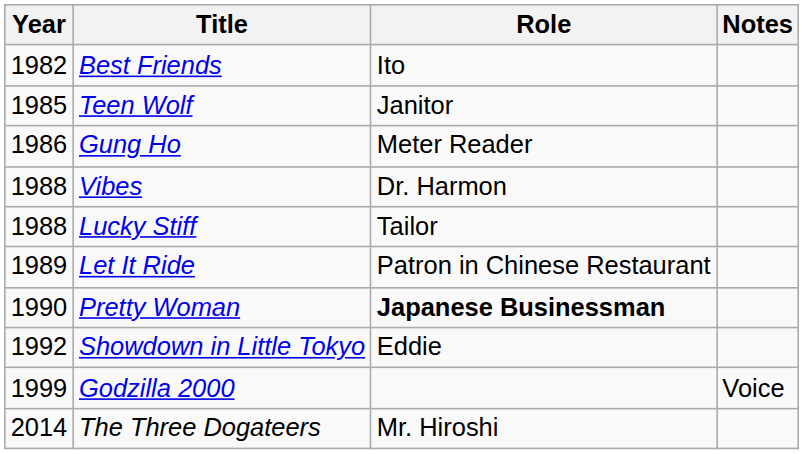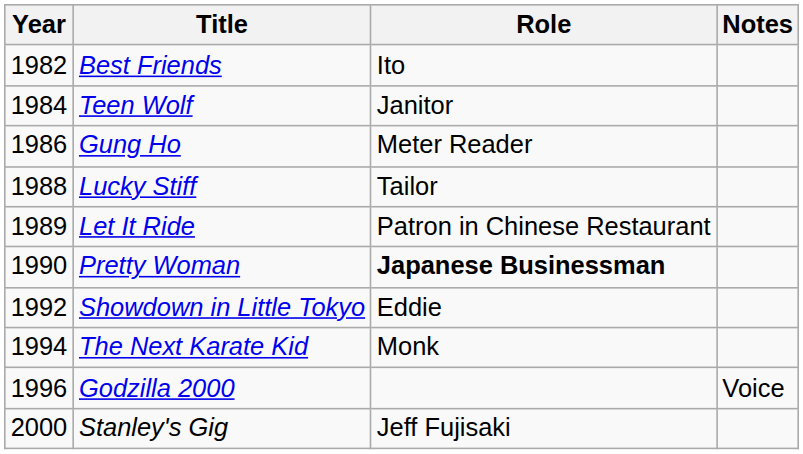 <table class="wikitable">
 <tr>
 <th>Year</th>
 <th>Title</th>
 <th>Role</th>
 <th>Notes</th>
 </tr>
 <tr>
 <td>1982</td>
 <td><em><a href='#'>Best Friends</a></em></td>
 <td>Ito</td>
 <td></td>
 </tr>
 <tr>
-<td>1985</td>
+<td>1984</td>
 <td><em><a href='#'>Teen Wolf</a></em></td>
 <td>Janitor</td>
 <td></td>
 </tr>
 <tr>
 <td>1986</td>
 <td><em><a href='#'>Gung Ho</a></em></td>
 <td>Meter Reader</td>
-<td></td>
-</tr>
-<tr>
-<td>1988</td>
-<td><em><a href='#'>Vibes</a></em></td>
-<td>Dr. Harmon</td>
 <td></td>
 </tr>
 <tr>
 <td>1988</td>
 <td><em><a href='#'>Lucky Stiff</a></em></td>
 <td>Tailor</td>
 <td></td>
 </tr>
 <tr>
 <td>1989</td>
 <td><em><a href='#'>Let It Ride</a></em></td>
 <td>Patron in Chinese Restaurant</td>
 <td></td>
 </tr>
 <tr>
 <td>1990</td>
 <td><em><a href='#'>Pretty Woman</a></em></td>
 <td><strong>Japanese Businessman</strong></td>
 <td></td>
 </tr>
 <tr>
 <td>1992</td>
 <td><em><a href='#'>Showdown in Little Tokyo</a></em></td>
 <td>Eddie</td>
 <td></td>
 </tr>
 <tr>
-<td>1999</td>
+<td>1994</td>
+<td><em><a href='#'>The Next Karate Kid</a></em></td>
+<td>Monk</td>
+<td></td>
+</tr>
+<tr>
+<td>1996</td>
 <td><em><a href='#'>Godzilla 2000</a></em></td>
 <td></td>
 <td>Voice</td>
 </tr>
 <tr>
-<td>2014</td>
-<td><em>The Three Dogateers</em></td>
-<td>Mr. Hiroshi</td>
+<td>2000</td>
+<td><em>Stanley's Gig</em></td>
+<td>Jeff Fujisaki</td>
 <td></td>
 </tr>
 </table>
